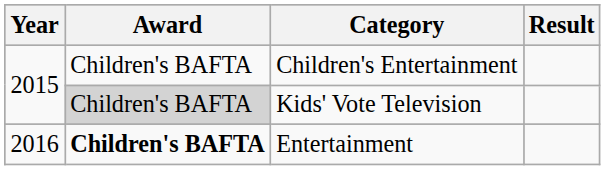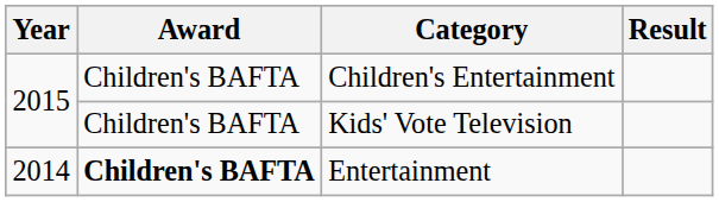 <table class="wikitable" style="font-size: 90%">
 <tr>
 <th>Year</th>
 <th>Award</th>
 <th>Category</th>
 <th>Result</th>
 </tr>
 <tr>
 <td rowspan=2>2015</td>
 <td>Children's BAFTA</td>
 <td>Children's Entertainment</td>
 <td></td>
 </tr>
 <tr>
-<td style="background: lightgrey;">Children's BAFTA</td>
+<td>Children's BAFTA</td>
 <td>Kids' Vote Television</td>
 <td></td>
 </tr>
 <tr>
-<td>2016</td>
+<td>2014</td>
 <td><strong>Children's BAFTA</strong></td>
 <td>Entertainment</td>
 <td></td>
 </tr>
 </table>
